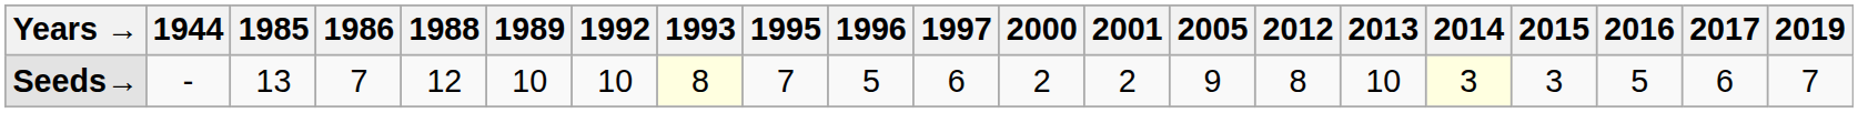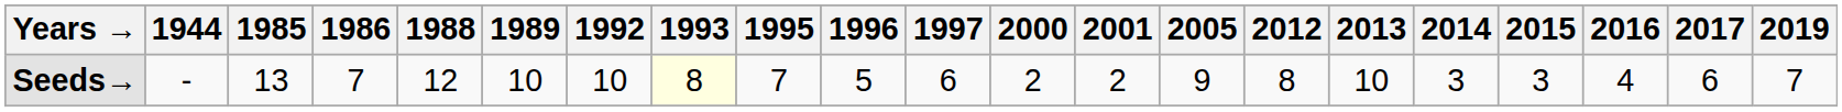 <table class="wikitable">
 <tr>
 <th>Years →</th>
 <th>1944</th>
 <th>1985</th>
 <th>1986</th>
 <th>1988</th>
 <th>1989</th>
 <th>1992</th>
 <th>1993</th>
 <th>1995</th>
 <th>1996</th>
 <th>1997</th>
 <th>2000</th>
 <th>2001</th>
 <th>2005</th>
 <th>2012</th>
 <th>2013</th>
 <th>2014</th>
 <th>2015</th>
 <th>2016</th>
 <th>2017</th>
 <th>2019</th>
 </tr>
 <tr align=center>
 <td style="text-align:left; background:#e3e3e3;"><strong>Seeds→</strong></td>
 <td>-</td>
 <td>13</td>
 <td>7</td>
 <td>12</td>
 <td>10</td>
 <td>10</td>
 <td style="background: lightyellow;">8</td>
 <td>7</td>
 <td>5</td>
 <td>6</td>
 <td>2</td>
 <td>2</td>
 <td>9</td>
 <td>8</td>
 <td>10</td>
-<td style="background: lightyellow;">3</td>
 <td>3</td>
-<td>5</td>
+<td>3</td>
+<td>4</td>
 <td>6</td>
 <td>7</td>
 </tr>
 </table>
